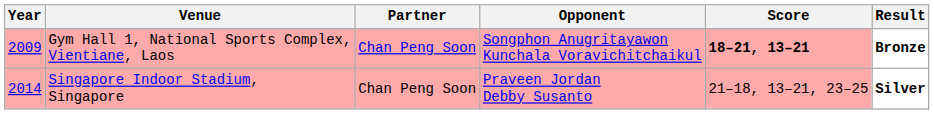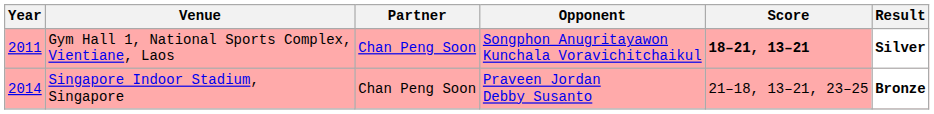 <table class="sortable wikitable" style="font-size: 90%;">
 <tr>
 <th>Year</th>
 <th>Venue</th>
 <th>Partner</th>
 <th>Opponent</th>
 <th>Score</th>
 <th>Result</th>
 </tr>
 <tr style="background:#FFAAAA">
-<td align="center"><a href='#'>2009</a></td>
+<td align="center"><a href='#'>2011</a></td>
 <td align="left">Gym Hall 1, National Sports Complex,<br><a href='#'>Vientiane</a>, Laos</td>
 <td align="left"> <a href='#'>Chan Peng Soon</a></td>
 <td align="left"> <a href='#'>Songphon Anugritayawon</a><br> <a href='#'>Kunchala Voravichitchaikul</a></td>
 <td align="left"><strong>18–21, 13–21</strong></td>
-<td style="text-align:left; background:white"> <strong>Bronze</strong></td>
+<td style="text-align:left; background:white"> <strong>Silver</strong></td>
 </tr>
 <tr style="background:#FFAAAA">
 <td align="center"><a href='#'>2014</a></td>
 <td align="left"><a href='#'>Singapore Indoor Stadium</a>,<br>Singapore</td>
 <td align="left"> Chan Peng Soon</td>
 <td align="left"> <a href='#'>Praveen Jordan</a><br> <a href='#'>Debby Susanto</a></td>
 <td align="left">21–18, 13–21, 23–25</td>
-<td style="text-align:left; background:white"> <strong>Silver</strong></td>
+<td style="text-align:left; background:white"> <strong>Bronze</strong></td>
 </tr>
 </table>
